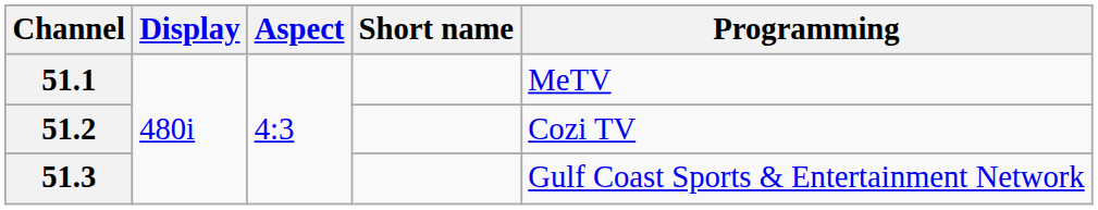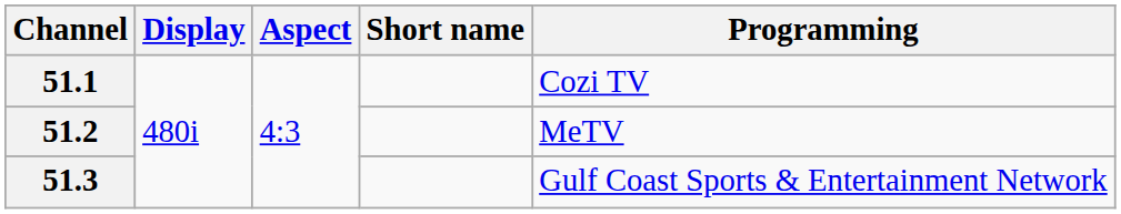 <table class="wikitable">
 <tr>
 <th>Channel</th>
 <th><a href='#'>Display</a></th>
 <th><a href='#'>Aspect</a></th>
 <th>Short name</th>
 <th>Programming</th>
 </tr>
 <tr>
 <th scope = "row">51.1</th>
 <td rowspan=3><a href='#'>480i</a></td>
 <td rowspan=3><a href='#'>4:3</a></td>
 <td></td>
-<td><a href='#'>MeTV</a></td>
+<td><a href='#'>Cozi TV</a></td>
 </tr>
 <tr>
 <th scope = "row">51.2</th>
 <td></td>
-<td><a href='#'>Cozi TV</a></td>
+<td><a href='#'>MeTV</a></td>
 </tr>
 <tr>
 <th scope = "row">51.3</th>
 <td></td>
 <td><a href='#'>Gulf Coast Sports & Entertainment Network</a></td>
 </tr>
 </table>
